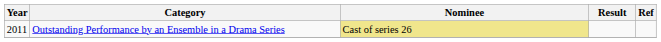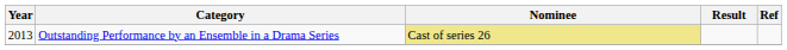 <table class="wikitable">
 <tr>
 <th>Year</th>
 <th width="470">Category</th>
 <th width="375">Nominee</th>
 <th width="65">Result</th>
 <th>Ref</th>
 </tr>
 <tr>
-<td>2011</td>
+<td>2013</td>
 <td><a href='#'>Outstanding Performance by an Ensemble in a Drama Series</a></td>
 <td style="background: khaki;">Cast of series 26</td>
 <td></td>
 <td align="center"></td>
 </tr>
 <tr>
 </tr>
 </table>
